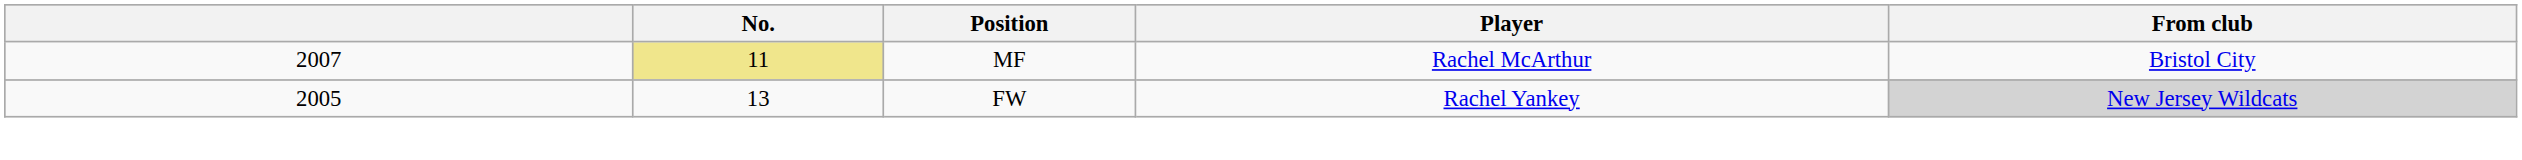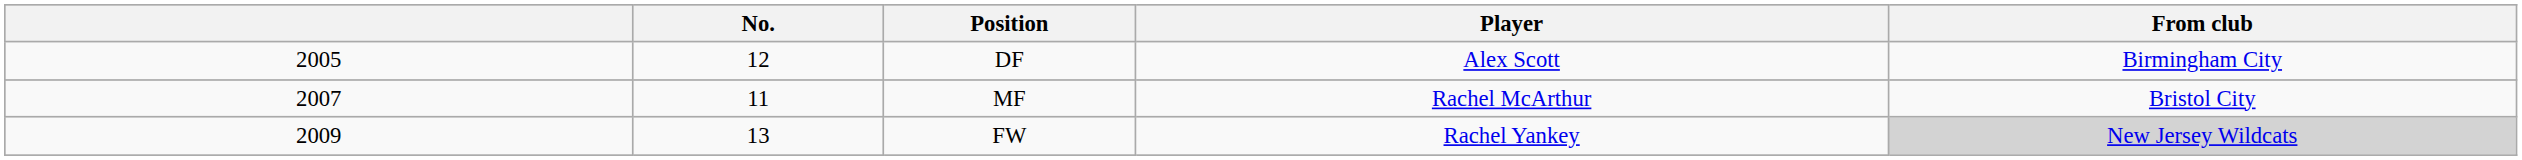 <table class="wikitable sortable" style="width:95%; text-align:center; font-size:85%; text-align:center;">
 <tr>
 <th width="25%"></th>
 <th width="10%">No.</th>
 <th width="10%">Position</th>
 <th>Player</th>
 <th width="25%">From club</th>
 </tr>
 <tr>
+<td>2005</td>
+<td>12</td>
+<td>DF</td>
+<td> <a href='#'>Alex Scott</a></td>
+<td> <a href='#'>Birmingham City</a></td>
+</tr>
+<tr>
 <td>2007</td>
-<td style="background: khaki;">11</td>
+<td>11</td>
 <td>MF</td>
 <td> <a href='#'>Rachel McArthur</a></td>
 <td> <a href='#'>Bristol City</a></td>
 </tr>
 <tr>
-<td>2005</td>
+<td>2009</td>
 <td>13</td>
 <td>FW</td>
 <td> <a href='#'>Rachel Yankey</a></td>
 <td style="background: lightgrey;"> <a href='#'>New Jersey Wildcats</a></td>
 </tr>
 </table>
